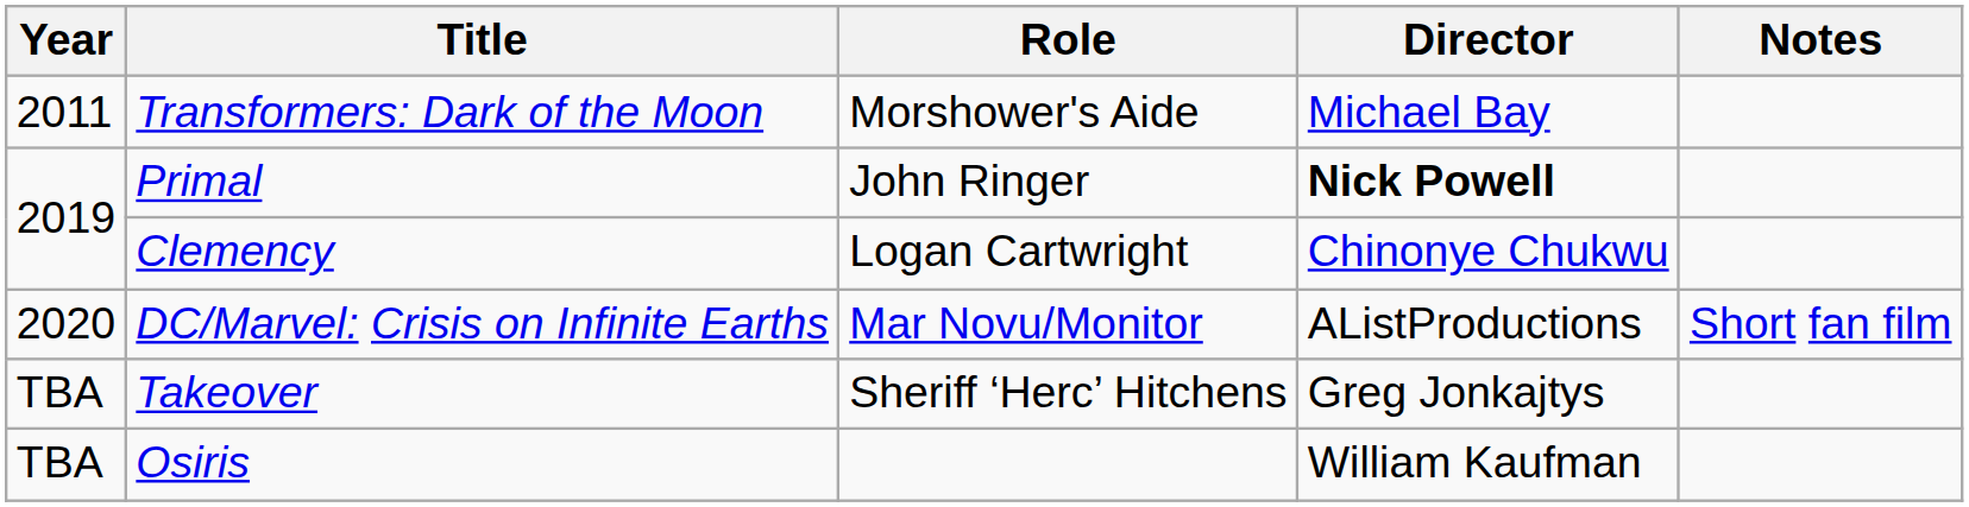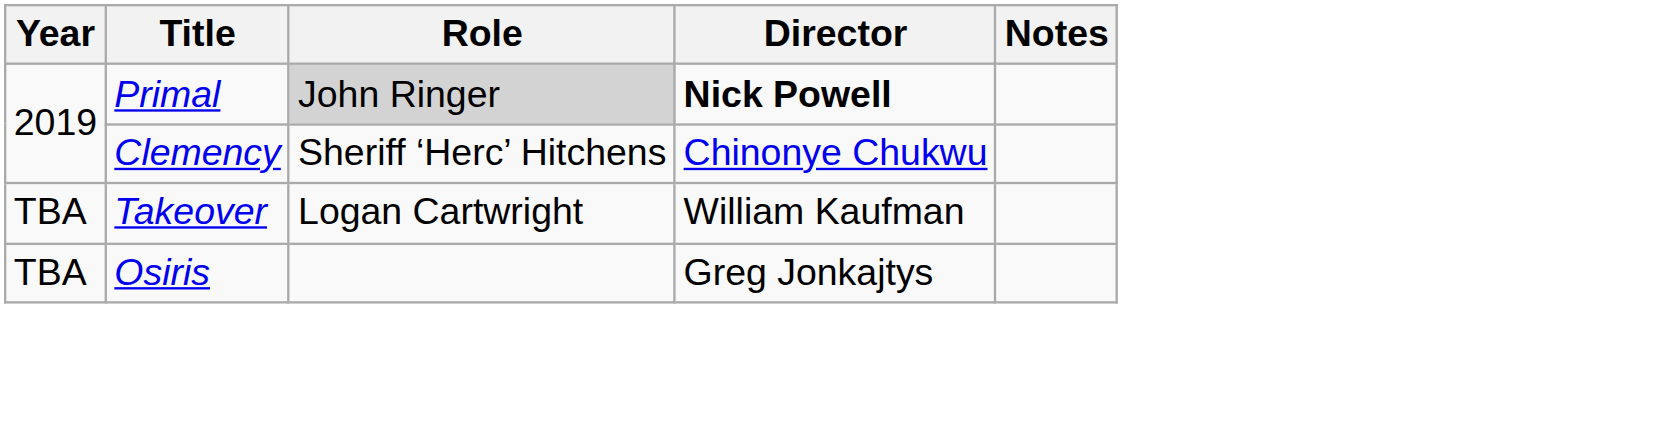 <table class="wikitable plainrowheaders sortable">
 <tr>
 <th scope="col">Year</th>
 <th scope="col">Title</th>
 <th scope="col">Role</th>
 <th scope="col">Director</th>
 <th class="unsortable">Notes</th>
 </tr>
 <tr>
-<td>2011</td>
-<td><em><a href='#'>Transformers: Dark of the Moon</a></em></td>
-<td>Morshower's Aide</td>
-<td><a href='#'>Michael Bay</a></td>
-<td></td>
-</tr>
-<tr>
 <td rowspan="2">2019</td>
 <td><em><a href='#'>Primal</a></em></td>
-<td>John Ringer</td>
+<td style="background: lightgrey;">John Ringer</td>
 <td><strong>Nick Powell</strong></td>
 <td></td>
 </tr>
 <tr>
 <td><em><a href='#'>Clemency</a></em></td>
-<td>Logan Cartwright</td>
+<td>Sheriff ‘Herc’ Hitchens</td>
 <td><a href='#'>Chinonye Chukwu</a></td>
 <td></td>
 </tr>
 <tr>
-<td>2020</td>
-<td><em><a href='#'>DC/Marvel:</a> <a href='#'>Crisis on Infinite Earths</a></em></td>
-<td><a href='#'>Mar Novu/Monitor</a></td>
-<td>AListProductions</td>
-<td><a href='#'>Short</a> <a href='#'>fan film</a></td>
-</tr>
-<tr>
 <td>TBA</td>
 <td><em><a href='#'>Takeover</a></em></td>
-<td>Sheriff ‘Herc’ Hitchens</td>
-<td>Greg Jonkajtys</td>
+<td>Logan Cartwright</td>
+<td>William Kaufman</td>
 <td></td>
 </tr>
 <tr>
 <td>TBA</td>
 <td><em><a href='#'>Osiris</a></em></td>
 <td></td>
-<td>William Kaufman</td>
+<td>Greg Jonkajtys</td>
 <td></td>
 </tr>
 </table>
